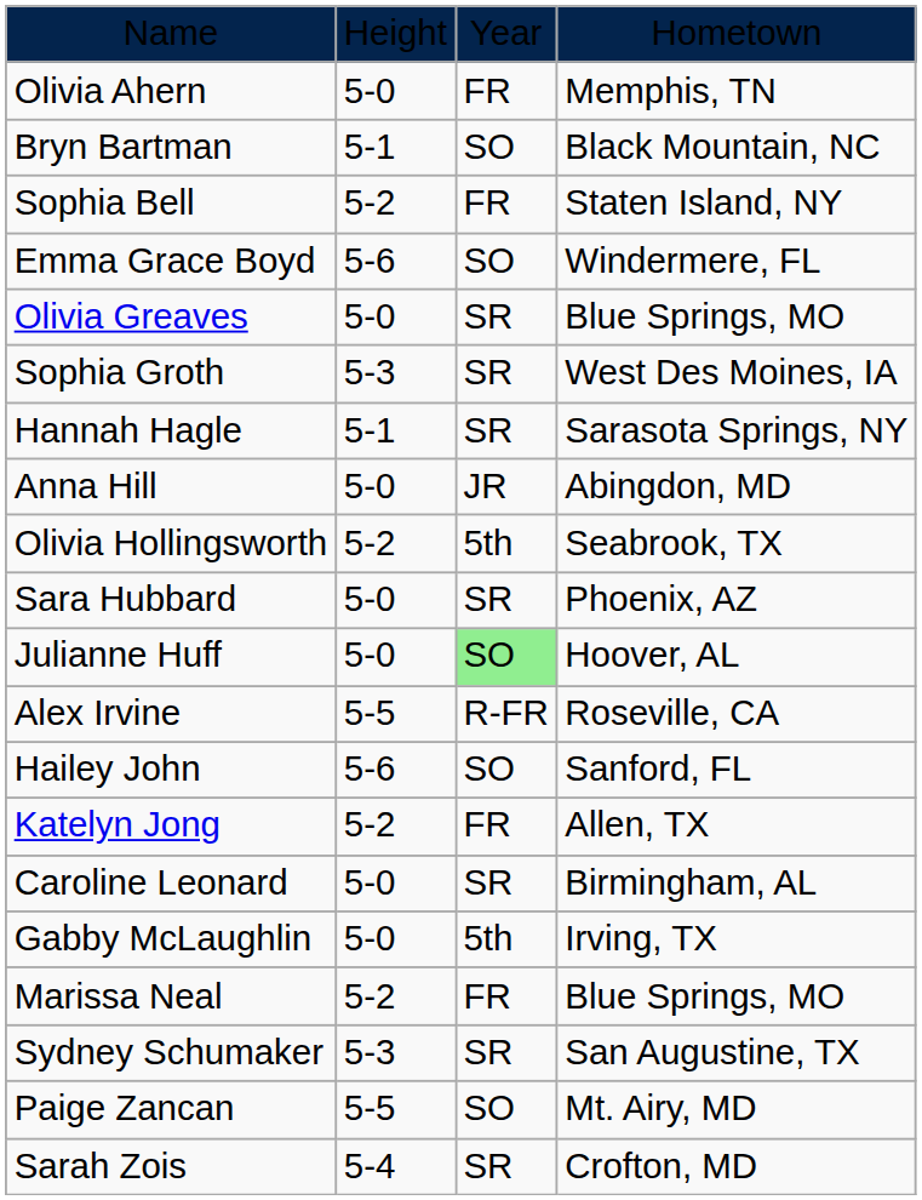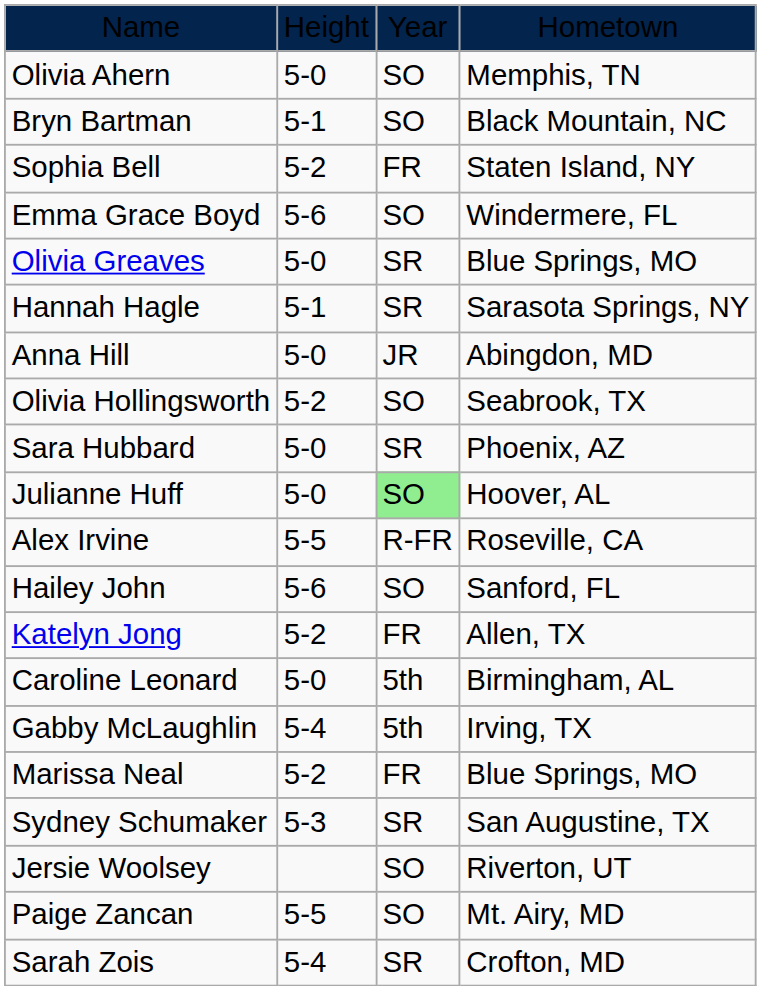 <table class="wikitable">
 <tr style="text-align:center; background:#03244d;">
 <td><span>Name</span></td>
 <td><span>Height</span></td>
 <td><span>Year</span></td>
 <td><span>Hometown</span></td>
 </tr>
 <tr>
 <td>Olivia Ahern</td>
 <td>5-0</td>
-<td>FR</td>
+<td>SO</td>
 <td>Memphis, TN</td>
 </tr>
 <tr>
 <td>Bryn Bartman</td>
 <td>5-1</td>
 <td>SO</td>
 <td>Black Mountain, NC</td>
 </tr>
 <tr>
 <td>Sophia Bell</td>
 <td>5-2</td>
 <td>FR</td>
 <td>Staten Island, NY</td>
 </tr>
 <tr>
 <td>Emma Grace Boyd</td>
 <td>5-6</td>
 <td>SO</td>
 <td>Windermere, FL</td>
 </tr>
 <tr>
 <td><a href='#'>Olivia Greaves</a></td>
 <td>5-0</td>
 <td>SR</td>
 <td>Blue Springs, MO</td>
 </tr>
 <tr>
-<td>Sophia Groth</td>
-<td>5-3</td>
-<td>SR</td>
-<td>West Des Moines, IA</td>
-</tr>
-<tr>
 <td>Hannah Hagle</td>
 <td>5-1</td>
 <td>SR</td>
 <td>Sarasota Springs, NY</td>
 </tr>
 <tr>
 <td>Anna Hill</td>
 <td>5-0</td>
 <td>JR</td>
 <td>Abingdon, MD</td>
 </tr>
 <tr>
 <td>Olivia Hollingsworth</td>
 <td>5-2</td>
-<td>5th</td>
+<td>SO</td>
 <td>Seabrook, TX</td>
 </tr>
 <tr>
 <td>Sara Hubbard</td>
 <td>5-0</td>
 <td>SR</td>
 <td>Phoenix, AZ</td>
 </tr>
 <tr>
 <td>Julianne Huff</td>
 <td>5-0</td>
 <td style="background: lightgreen;">SO</td>
 <td>Hoover, AL</td>
 </tr>
 <tr>
 <td>Alex Irvine</td>
 <td>5-5</td>
 <td>R-FR</td>
 <td>Roseville, CA</td>
 </tr>
 <tr>
 <td>Hailey John</td>
 <td>5-6</td>
 <td>SO</td>
 <td>Sanford, FL</td>
 </tr>
 <tr>
 <td><a href='#'>Katelyn Jong</a></td>
 <td>5-2</td>
 <td>FR</td>
 <td>Allen, TX</td>
 </tr>
 <tr>
 <td>Caroline Leonard</td>
 <td>5-0</td>
-<td>SR</td>
+<td>5th</td>
 <td>Birmingham, AL</td>
 </tr>
 <tr>
 <td>Gabby McLaughlin</td>
-<td>5-0</td>
+<td>5-4</td>
 <td>5th</td>
 <td>Irving, TX</td>
 </tr>
 <tr>
 <td>Marissa Neal</td>
 <td>5-2</td>
 <td>FR</td>
 <td>Blue Springs, MO</td>
 </tr>
 <tr>
 <td>Sydney Schumaker</td>
 <td>5-3</td>
 <td>SR</td>
 <td>San Augustine, TX</td>
 </tr>
 <tr>
+<td>Jersie Woolsey</td>
+<td></td>
+<td>SO</td>
+<td>Riverton, UT</td>
+</tr>
+<tr>
 <td>Paige Zancan</td>
 <td>5-5</td>
 <td>SO</td>
 <td>Mt. Airy, MD</td>
 </tr>
 <tr>
 <td>Sarah Zois</td>
 <td>5-4</td>
 <td>SR</td>
 <td>Crofton, MD</td>
 </tr>
 </table>
